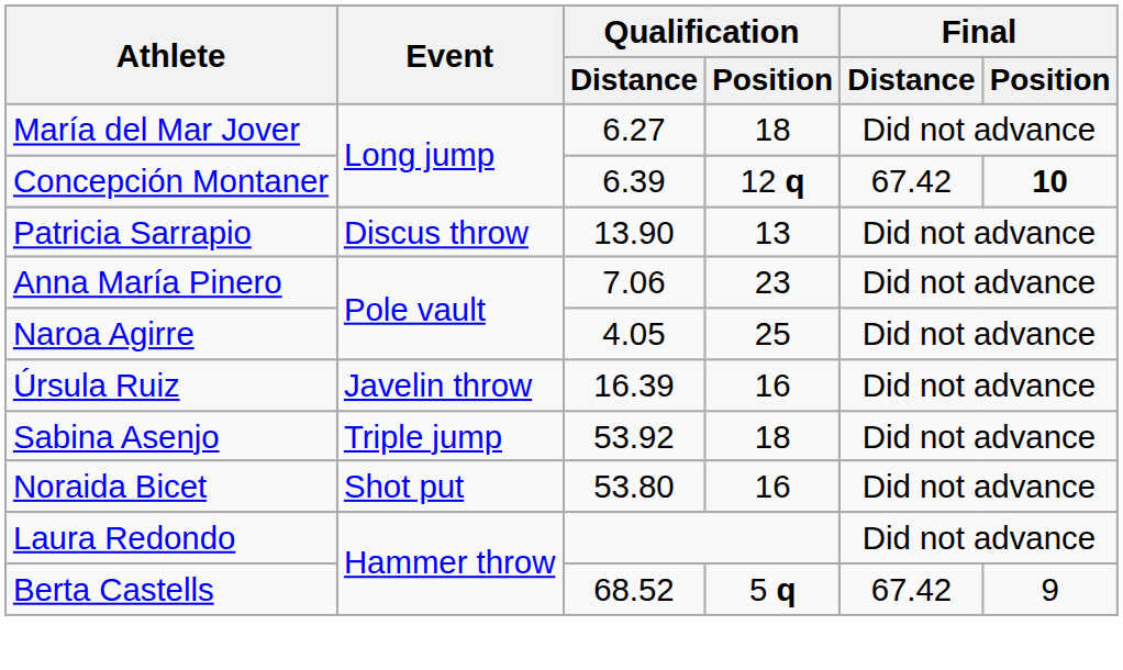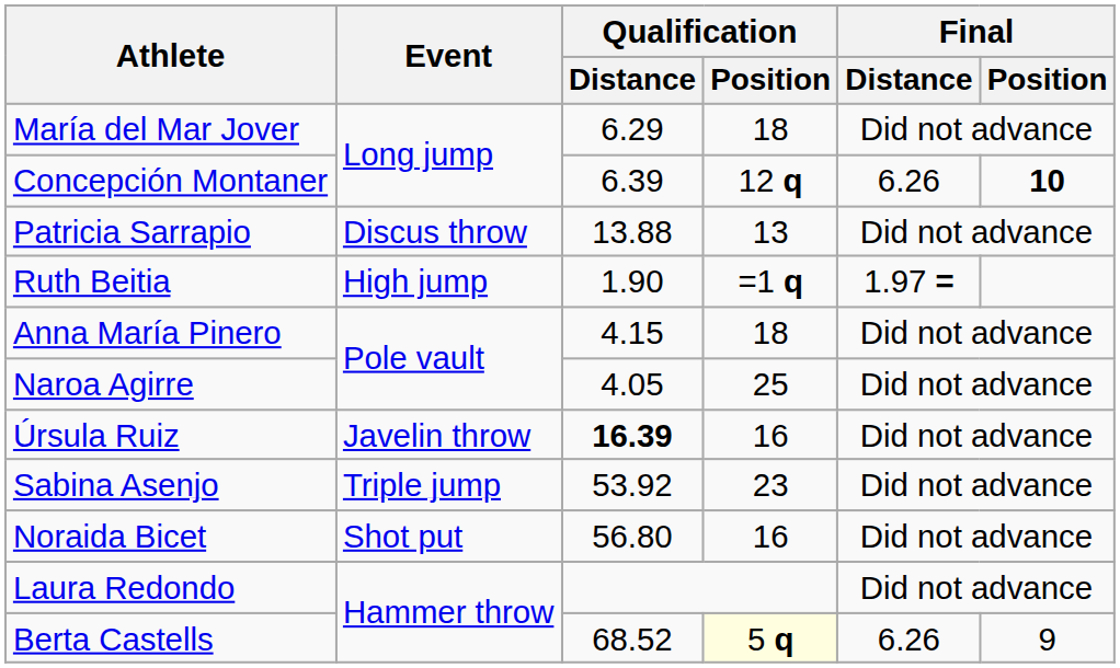 <table class=wikitable style="font-size:90%">
 <tr>
 <th rowspan="2">Athlete</th>
 <th rowspan="2">Event</th>
 <th colspan="2">Qualification</th>
 <th colspan="2">Final</th>
 </tr>
 <tr style="font-size:95%">
 <th>Distance</th>
 <th>Position</th>
 <th>Distance</th>
 <th>Position</th>
 </tr>
 <tr align=center>
 <td align=left><a href='#'>María del Mar Jover</a></td>
 <td align=left rowspan=2><a href='#'>Long jump</a></td>
-<td>6.27</td>
+<td>6.29</td>
 <td>18</td>
 <td colspan=2>Did not advance</td>
 </tr>
 <tr align=center>
 <td align=left><a href='#'>Concepción Montaner</a></td>
 <td>6.39</td>
 <td>12 <strong>q</strong></td>
-<td>67.42</td>
+<td>6.26</td>
 <td><strong>10</strong></td>
 </tr>
 <tr align=center>
 <td align=left><a href='#'>Patricia Sarrapio</a></td>
 <td align=left><a href='#'>Discus throw</a></td>
-<td>13.90 <strong></strong></td>
+<td>13.88 <strong></strong></td>
 <td>13</td>
 <td colspan=2>Did not advance</td>
 </tr>
 <tr align=center>
+<td align=left><a href='#'>Ruth Beitia</a></td>
+<td align=left><a href='#'>High jump</a></td>
+<td>1.90</td>
+<td>=1 <strong>q</strong></td>
+<td>1.97 <strong>=</strong></td>
+<td></td>
+</tr>
+<tr align=center>
 <td align=left><a href='#'>Anna María Pinero</a></td>
 <td align=left rowspan=2><a href='#'>Pole vault</a></td>
-<td>7.06</td>
-<td>23</td>
+<td>4.15</td>
+<td>18</td>
 <td colspan=2>Did not advance</td>
 </tr>
 <tr align=center>
 <td align=left><a href='#'>Naroa Agirre</a></td>
 <td>4.05</td>
 <td>25</td>
 <td colspan=2>Did not advance</td>
 </tr>
 <tr align=center>
 <td align=left><a href='#'>Úrsula Ruiz</a></td>
 <td align=left><a href='#'>Javelin throw</a></td>
-<td>16.39</td>
+<td><strong>16.39</strong></td>
 <td>16</td>
 <td colspan=2>Did not advance</td>
 </tr>
 <tr align=center>
 <td align=left><a href='#'>Sabina Asenjo</a></td>
 <td align=left><a href='#'>Triple jump</a></td>
 <td>53.92</td>
-<td>18</td>
+<td>23</td>
 <td colspan=2>Did not advance</td>
 </tr>
 <tr align=center>
 <td align=left><a href='#'>Noraida Bicet</a></td>
 <td align=left><a href='#'>Shot put</a></td>
-<td>53.80</td>
+<td>56.80</td>
 <td>16</td>
 <td colspan=2>Did not advance</td>
 </tr>
 <tr align=center>
 <td align=left><a href='#'>Laura Redondo</a></td>
 <td align=left rowspan=2><a href='#'>Hammer throw</a></td>
 <td colspan=2></td>
 <td colspan=2>Did not advance</td>
 </tr>
 <tr align=center>
 <td align=left><a href='#'>Berta Castells</a></td>
 <td>68.52 <strong></strong></td>
-<td>5 <strong>q</strong></td>
-<td>67.42</td>
+<td style="background: lightyellow;">5 <strong>q</strong></td>
+<td>6.26</td>
 <td>9</td>
 </tr>
 </table>
